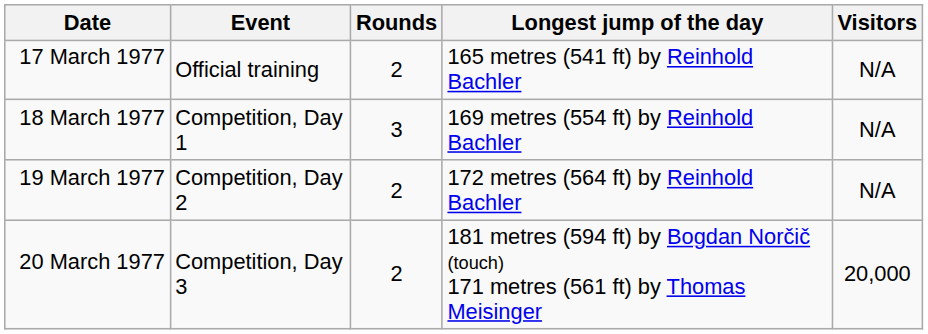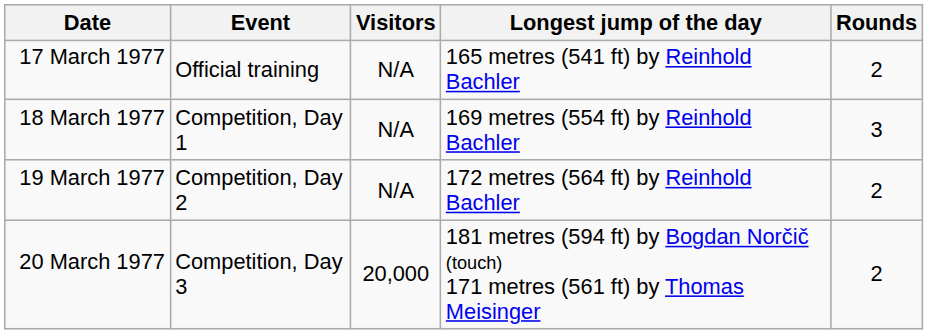 <table class=wikitable style="text-align:center; font-size:88%;">
 <tr>
 <th width=100px>Date</th>
 <th width=110px>Event</th>
+<th width=50px>Visitors</th>
+<th width=245px>Longest jump of the day</th>
 <th width=50px>Rounds</th>
-<th width=245px>Longest jump of the day</th>
-<th width=50px>Visitors</th>
 </tr>
 <tr>
 <td align=right>17 March 1977  </td>
 <td align=left>Official training</td>
+<td align=center>N/A</td>
+<td align=left>165 metres (541 ft) by <a href='#'>Reinhold Bachler</a></td>
 <td align=center>2</td>
-<td align=left>165 metres (541 ft) by <a href='#'>Reinhold Bachler</a></td>
-<td align=center>N/A</td>
 </tr>
 <tr>
 <td align=right>18 March 1977  </td>
 <td align=left>Competition, Day 1</td>
+<td align=center>N/A</td>
+<td align=left>169 metres (554 ft) by <a href='#'>Reinhold Bachler</a></td>
 <td align=center>3</td>
-<td align=left>169 metres (554 ft) by <a href='#'>Reinhold Bachler</a></td>
-<td align=center>N/A</td>
 </tr>
 <tr>
 <td align=right>19 March 1977  </td>
 <td align=left>Competition, Day 2</td>
+<td align=center>N/A</td>
+<td align=left>172 metres (564 ft) by <a href='#'>Reinhold Bachler</a></td>
 <td align=center>2</td>
-<td align=left>172 metres (564 ft) by <a href='#'>Reinhold Bachler</a></td>
-<td align=center>N/A</td>
 </tr>
 <tr>
 <td align=right>20 March 1977  </td>
 <td align=left>Competition, Day 3</td>
+<td align=center>20,000</td>
+<td align=left>181 metres (594 ft) by <a href='#'>Bogdan Norčič</a> <small>(touch)</small><br>171 metres (561 ft) by <a href='#'>Thomas Meisinger</a></td>
 <td align=center>2</td>
-<td align=left>181 metres (594 ft) by <a href='#'>Bogdan Norčič</a> <small>(touch)</small><br>171 metres (561 ft) by <a href='#'>Thomas Meisinger</a></td>
-<td align=center>20,000</td>
 </tr>
 </table>
